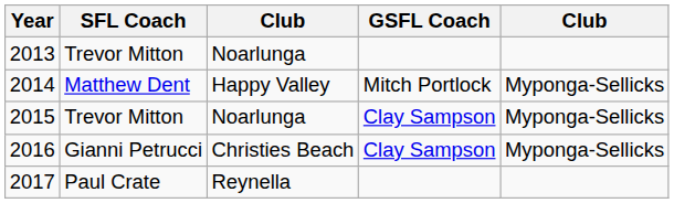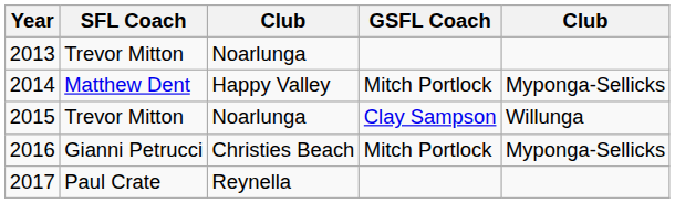 <table class="wikitable">
 <tr>
 <th>Year</th>
 <th>SFL Coach</th>
 <th>Club</th>
 <th>GSFL Coach</th>
 <th>Club</th>
 </tr>
 <tr>
 <td>2013</td>
 <td>Trevor Mitton</td>
 <td>Noarlunga</td>
 <td></td>
 <td></td>
 </tr>
 <tr>
 <td>2014</td>
 <td><a href='#'>Matthew Dent</a></td>
 <td>Happy Valley</td>
 <td>Mitch Portlock</td>
 <td>Myponga-Sellicks</td>
 </tr>
 <tr>
 <td>2015</td>
 <td>Trevor Mitton</td>
 <td>Noarlunga</td>
 <td><a href='#'>Clay Sampson</a></td>
-<td>Myponga-Sellicks</td>
+<td>Willunga</td>
 </tr>
 <tr>
 <td>2016</td>
 <td>Gianni Petrucci</td>
 <td>Christies Beach</td>
-<td><a href='#'>Clay Sampson</a></td>
+<td>Mitch Portlock</td>
 <td>Myponga-Sellicks</td>
 </tr>
 <tr>
 <td>2017</td>
 <td>Paul Crate</td>
 <td>Reynella</td>
 <td></td>
 <td></td>
 </tr>
 </table>
